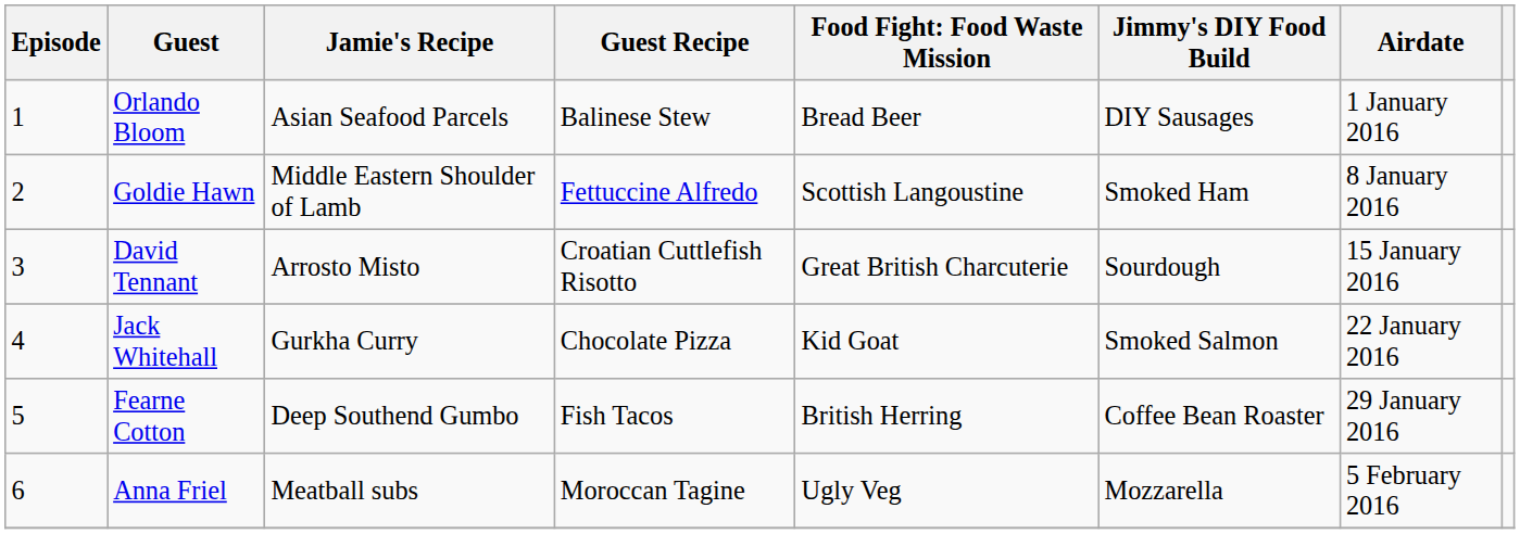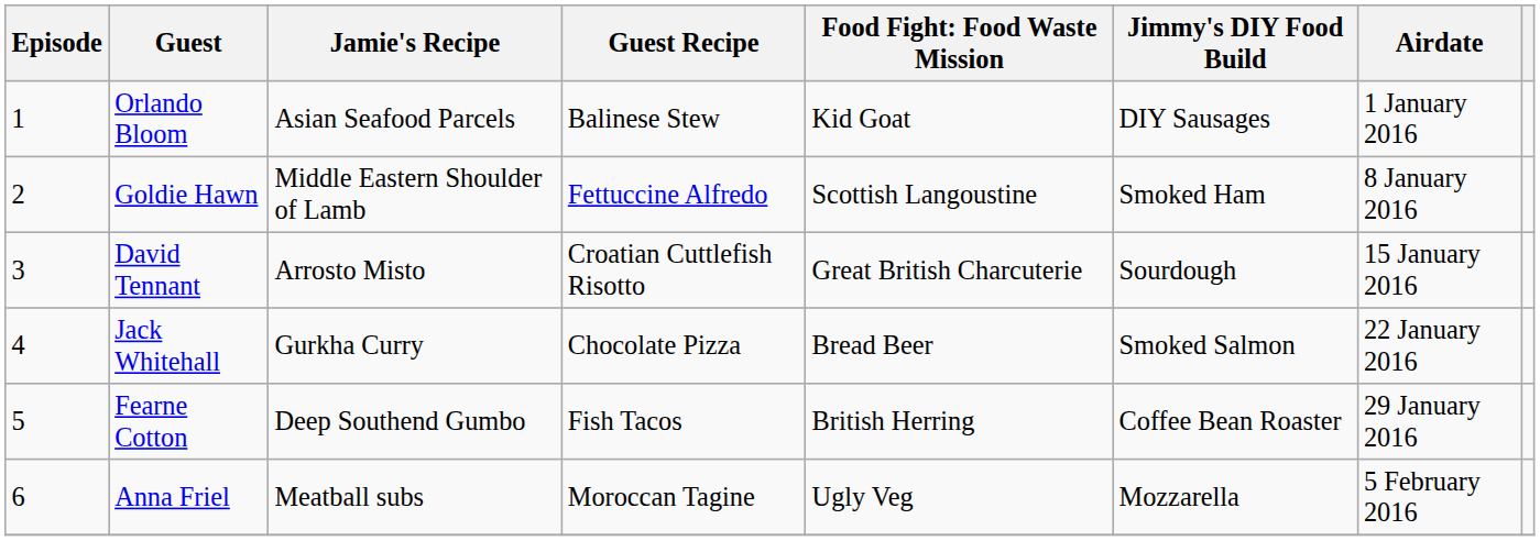 <table class="wikitable" style="font-size:95%;">
 <tr>
 <th>Episode</th>
 <th>Guest</th>
 <th>Jamie's Recipe</th>
 <th>Guest Recipe</th>
 <th>Food Fight: Food Waste Mission</th>
 <th>Jimmy's DIY Food Build</th>
 <th>Airdate</th>
 <th></th>
 </tr>
 <tr>
 <td>1</td>
 <td><a href='#'>Orlando Bloom</a></td>
 <td>Asian Seafood Parcels</td>
 <td>Balinese Stew</td>
-<td>Bread Beer</td>
+<td>Kid Goat</td>
 <td>DIY Sausages</td>
 <td>1 January 2016</td>
 <td></td>
 </tr>
 <tr>
 <td>2</td>
 <td><a href='#'>Goldie Hawn</a></td>
 <td>Middle Eastern Shoulder of Lamb</td>
 <td><a href='#'>Fettuccine Alfredo</a></td>
 <td>Scottish Langoustine</td>
 <td>Smoked Ham</td>
 <td>8 January 2016</td>
 <td></td>
 </tr>
 <tr>
 <td>3</td>
 <td><a href='#'>David Tennant</a></td>
 <td>Arrosto Misto</td>
 <td>Croatian Cuttlefish Risotto</td>
 <td>Great British Charcuterie</td>
 <td>Sourdough</td>
 <td>15 January 2016</td>
 <td></td>
 </tr>
 <tr>
 <td>4</td>
 <td><a href='#'>Jack Whitehall</a></td>
 <td>Gurkha Curry</td>
 <td>Chocolate Pizza</td>
-<td>Kid Goat</td>
+<td>Bread Beer</td>
 <td>Smoked Salmon</td>
 <td>22 January 2016</td>
 <td></td>
 </tr>
 <tr>
 <td>5</td>
 <td><a href='#'>Fearne Cotton</a></td>
 <td>Deep Southend Gumbo</td>
 <td>Fish Tacos</td>
 <td>British Herring</td>
 <td>Coffee Bean Roaster</td>
 <td>29 January 2016</td>
 <td></td>
 </tr>
 <tr>
 <td>6</td>
 <td><a href='#'>Anna Friel</a></td>
 <td>Meatball subs</td>
 <td>Moroccan Tagine</td>
 <td>Ugly Veg</td>
 <td>Mozzarella</td>
 <td>5 February 2016</td>
 <td></td>
 </tr>
 <tr>
 </tr>
 </table>
